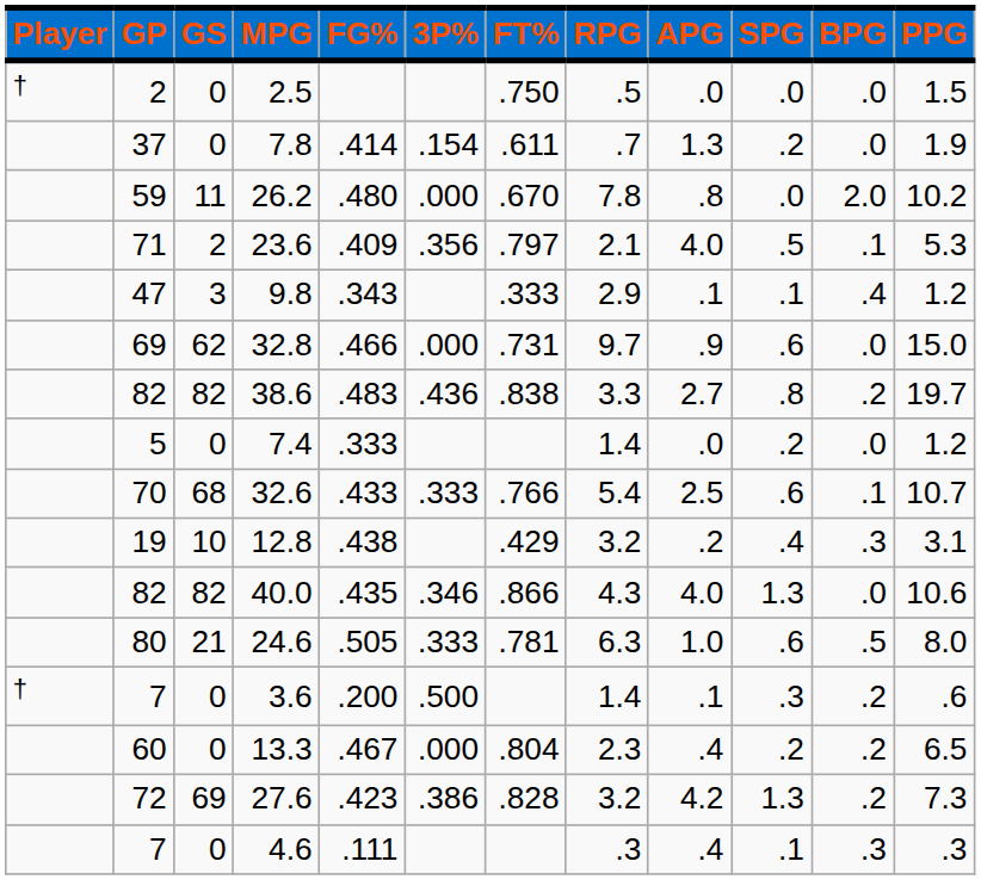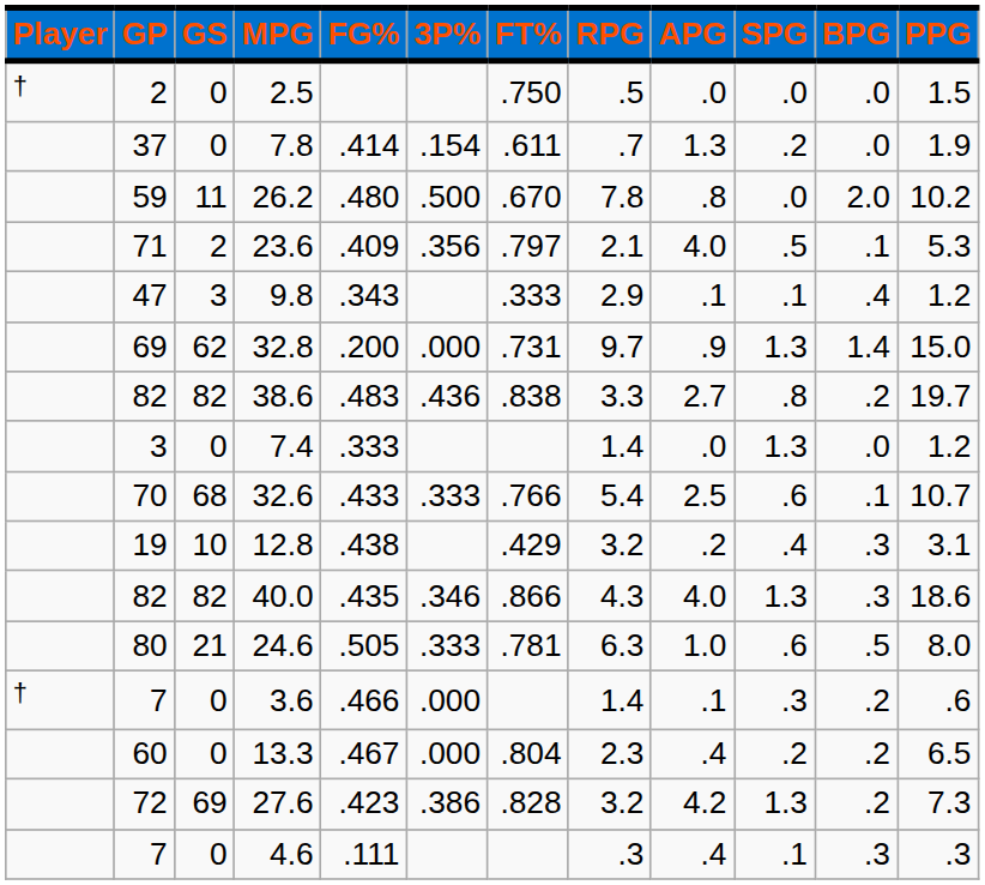 <table class="wikitable sortable" style="text-align:right;">
 <tr>
 <th style="background:#0072CE; color:#FE5000; border-top:#010101 3px solid; border-bottom:#010101 3px solid;">Player</th>
 <th style="background:#0072CE; color:#FE5000; border-top:#010101 3px solid; border-bottom:#010101 3px solid;">GP</th>
 <th style="background:#0072CE; color:#FE5000; border-top:#010101 3px solid; border-bottom:#010101 3px solid;">GS</th>
 <th style="background:#0072CE; color:#FE5000; border-top:#010101 3px solid; border-bottom:#010101 3px solid;">MPG</th>
 <th style="background:#0072CE; color:#FE5000; border-top:#010101 3px solid; border-bottom:#010101 3px solid;">FG%</th>
 <th style="background:#0072CE; color:#FE5000; border-top:#010101 3px solid; border-bottom:#010101 3px solid;">3P%</th>
 <th style="background:#0072CE; color:#FE5000; border-top:#010101 3px solid; border-bottom:#010101 3px solid;">FT%</th>
 <th style="background:#0072CE; color:#FE5000; border-top:#010101 3px solid; border-bottom:#010101 3px solid;">RPG</th>
 <th style="background:#0072CE; color:#FE5000; border-top:#010101 3px solid; border-bottom:#010101 3px solid;">APG</th>
 <th style="background:#0072CE; color:#FE5000; border-top:#010101 3px solid; border-bottom:#010101 3px solid;">SPG</th>
 <th style="background:#0072CE; color:#FE5000; border-top:#010101 3px solid; border-bottom:#010101 3px solid;">BPG</th>
 <th style="background:#0072CE; color:#FE5000; border-top:#010101 3px solid; border-bottom:#010101 3px solid;">PPG</th>
 </tr>
 <tr>
 <td style="text-align:left;"><sup>†</sup></td>
 <td>2</td>
 <td>0</td>
 <td>2.5</td>
 <td></td>
 <td></td>
 <td>.750</td>
 <td>.5</td>
 <td>.0</td>
 <td>.0</td>
 <td>.0</td>
 <td>1.5</td>
 </tr>
 <tr>
 <td style="text-align:left;"></td>
 <td>37</td>
 <td>0</td>
 <td>7.8</td>
 <td>.414</td>
 <td>.154</td>
 <td>.611</td>
 <td>.7</td>
 <td>1.3</td>
 <td>.2</td>
 <td>.0</td>
 <td>1.9</td>
 </tr>
 <tr>
 <td style="text-align:left;"></td>
 <td>59</td>
 <td>11</td>
 <td>26.2</td>
 <td>.480</td>
-<td>.000</td>
+<td>.500</td>
 <td>.670</td>
 <td>7.8</td>
 <td>.8</td>
 <td>.0</td>
 <td>2.0</td>
 <td>10.2</td>
 </tr>
 <tr>
 <td style="text-align:left;"></td>
 <td>71</td>
 <td>2</td>
 <td>23.6</td>
 <td>.409</td>
 <td>.356</td>
 <td>.797</td>
 <td>2.1</td>
 <td>4.0</td>
 <td>.5</td>
 <td>.1</td>
 <td>5.3</td>
 </tr>
 <tr>
 <td style="text-align:left;"></td>
 <td>47</td>
 <td>3</td>
 <td>9.8</td>
 <td>.343</td>
 <td></td>
 <td>.333</td>
 <td>2.9</td>
 <td>.1</td>
 <td>.1</td>
 <td>.4</td>
 <td>1.2</td>
 </tr>
 <tr>
 <td style="text-align:left;"></td>
 <td>69</td>
 <td>62</td>
 <td>32.8</td>
-<td>.466</td>
+<td>.200</td>
 <td>.000</td>
 <td>.731</td>
 <td>9.7</td>
 <td>.9</td>
-<td>.6</td>
-<td>.0</td>
+<td>1.3</td>
+<td>1.4</td>
 <td>15.0</td>
 </tr>
 <tr>
 <td style="text-align:left;"></td>
 <td>82</td>
 <td>82</td>
 <td>38.6</td>
 <td>.483</td>
 <td>.436</td>
 <td>.838</td>
 <td>3.3</td>
 <td>2.7</td>
 <td>.8</td>
 <td>.2</td>
 <td>19.7</td>
 </tr>
 <tr>
 <td style="text-align:left;"></td>
-<td>5</td>
+<td>3</td>
 <td>0</td>
 <td>7.4</td>
 <td>.333</td>
 <td></td>
 <td></td>
 <td>1.4</td>
 <td>.0</td>
-<td>.2</td>
+<td>1.3</td>
 <td>.0</td>
 <td>1.2</td>
 </tr>
 <tr>
 <td style="text-align:left;"></td>
 <td>70</td>
 <td>68</td>
 <td>32.6</td>
 <td>.433</td>
 <td>.333</td>
 <td>.766</td>
 <td>5.4</td>
 <td>2.5</td>
 <td>.6</td>
 <td>.1</td>
 <td>10.7</td>
 </tr>
 <tr>
 <td style="text-align:left;"></td>
 <td>19</td>
 <td>10</td>
 <td>12.8</td>
 <td>.438</td>
 <td></td>
 <td>.429</td>
 <td>3.2</td>
 <td>.2</td>
 <td>.4</td>
 <td>.3</td>
 <td>3.1</td>
 </tr>
 <tr>
 <td style="text-align:left;"></td>
 <td>82</td>
 <td>82</td>
 <td>40.0</td>
 <td>.435</td>
 <td>.346</td>
 <td>.866</td>
 <td>4.3</td>
 <td>4.0</td>
 <td>1.3</td>
-<td>.0</td>
-<td>10.6</td>
+<td>.3</td>
+<td>18.6</td>
 </tr>
 <tr>
 <td style="text-align:left;"></td>
 <td>80</td>
 <td>21</td>
 <td>24.6</td>
 <td>.505</td>
 <td>.333</td>
 <td>.781</td>
 <td>6.3</td>
 <td>1.0</td>
 <td>.6</td>
 <td>.5</td>
 <td>8.0</td>
 </tr>
 <tr>
 <td style="text-align:left;"><sup>†</sup></td>
 <td>7</td>
 <td>0</td>
 <td>3.6</td>
-<td>.200</td>
-<td>.500</td>
+<td>.466</td>
+<td>.000</td>
 <td></td>
 <td>1.4</td>
 <td>.1</td>
 <td>.3</td>
 <td>.2</td>
 <td>.6</td>
 </tr>
 <tr>
 <td style="text-align:left;"></td>
 <td>60</td>
 <td>0</td>
 <td>13.3</td>
 <td>.467</td>
 <td>.000</td>
 <td>.804</td>
 <td>2.3</td>
 <td>.4</td>
 <td>.2</td>
 <td>.2</td>
 <td>6.5</td>
 </tr>
 <tr>
 <td style="text-align:left;"></td>
 <td>72</td>
 <td>69</td>
 <td>27.6</td>
 <td>.423</td>
 <td>.386</td>
 <td>.828</td>
 <td>3.2</td>
 <td>4.2</td>
 <td>1.3</td>
 <td>.2</td>
 <td>7.3</td>
 </tr>
 <tr>
 <td style="text-align:left;"></td>
 <td>7</td>
 <td>0</td>
 <td>4.6</td>
 <td>.111</td>
 <td></td>
 <td></td>
 <td>.3</td>
 <td>.4</td>
 <td>.1</td>
 <td>.3</td>
 <td>.3</td>
 </tr>
 </table>
